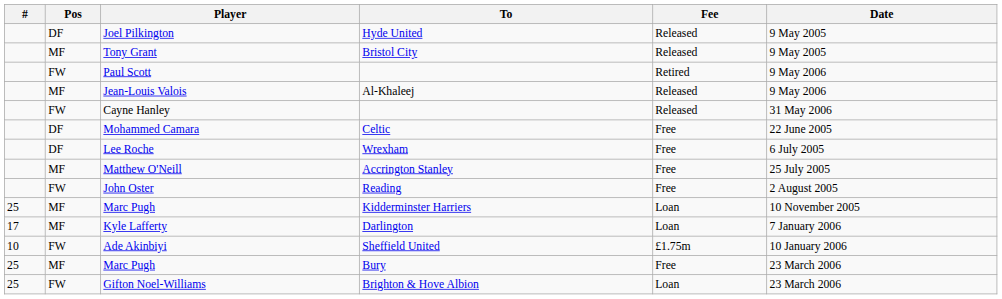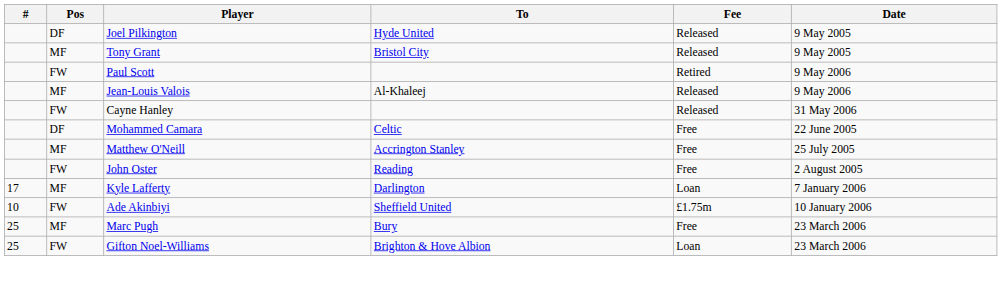 <table width=65% class="wikitable" style="text-align:center; font-size:95%; text-align:left">
 <tr>
 <th>#</th>
 <th>Pos</th>
 <th>Player</th>
 <th>To</th>
 <th>Fee</th>
 <th>Date</th>
 </tr>
 <tr --->
 <td></td>
 <td>DF</td>
 <td> <a href='#'>Joel Pilkington</a></td>
 <td><a href='#'>Hyde United</a></td>
 <td>Released</td>
 <td>9 May 2005</td>
 </tr>
 <tr --->
 <td></td>
 <td>MF</td>
 <td> <a href='#'>Tony Grant</a></td>
 <td><a href='#'>Bristol City</a></td>
 <td>Released</td>
 <td>9 May 2005</td>
 </tr>
 <tr --->
 <td></td>
 <td>FW</td>
 <td> <a href='#'>Paul Scott</a></td>
 <td></td>
 <td>Retired</td>
 <td>9 May 2006</td>
 </tr>
 <tr --->
 <td></td>
 <td>MF</td>
 <td> <a href='#'>Jean-Louis Valois</a></td>
 <td>Al-Khaleej</td>
 <td>Released</td>
 <td>9 May 2006</td>
 </tr>
 <tr --->
 <td></td>
 <td>FW</td>
 <td> Cayne Hanley</td>
 <td></td>
 <td>Released</td>
 <td>31 May 2006</td>
 </tr>
 <tr --->
 <td></td>
 <td>DF</td>
 <td> <a href='#'>Mohammed Camara</a></td>
 <td><a href='#'>Celtic</a></td>
 <td>Free</td>
 <td>22 June 2005</td>
 </tr>
 <tr --->
 <td></td>
-<td>DF</td>
-<td> <a href='#'>Lee Roche</a></td>
-<td><a href='#'>Wrexham</a></td>
-<td>Free</td>
-<td>6 July 2005</td>
-</tr>
-<tr --->
-<td></td>
 <td>MF</td>
 <td> <a href='#'>Matthew O'Neill</a></td>
 <td><a href='#'>Accrington Stanley</a></td>
 <td>Free</td>
 <td>25 July 2005</td>
 </tr>
 <tr --->
 <td></td>
 <td>FW</td>
 <td> <a href='#'>John Oster</a></td>
 <td><a href='#'>Reading</a></td>
 <td>Free</td>
 <td>2 August 2005</td>
-</tr>
-<tr --->
-<td>25</td>
-<td>MF</td>
-<td> <a href='#'>Marc Pugh</a></td>
-<td><a href='#'>Kidderminster Harriers</a></td>
-<td>Loan</td>
-<td>10 November 2005</td>
 </tr>
 <tr --->
 <td>17</td>
 <td>MF</td>
 <td> <a href='#'>Kyle Lafferty</a></td>
 <td><a href='#'>Darlington</a></td>
 <td>Loan</td>
 <td>7 January 2006</td>
 </tr>
 <tr --->
 <td>10</td>
 <td>FW</td>
 <td> <a href='#'>Ade Akinbiyi</a></td>
 <td><a href='#'>Sheffield United</a></td>
 <td>£1.75m</td>
 <td>10 January 2006</td>
 </tr>
 <tr --->
 <td>25</td>
 <td>MF</td>
 <td> <a href='#'>Marc Pugh</a></td>
 <td><a href='#'>Bury</a></td>
 <td>Free</td>
 <td>23 March 2006</td>
 </tr>
 <tr --->
 <td>25</td>
 <td>FW</td>
 <td> <a href='#'>Gifton Noel-Williams</a></td>
 <td><a href='#'>Brighton & Hove Albion</a></td>
 <td>Loan</td>
 <td>23 March 2006</td>
 </tr>
 </table>
